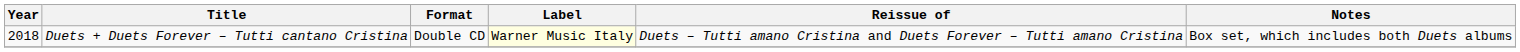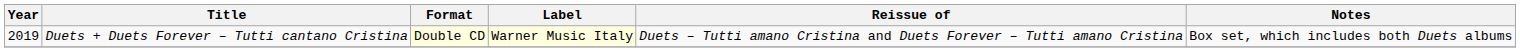 <table class=wikitable>
 <tr>
 <th>Year</th>
 <th>Title</th>
 <th>Format</th>
 <th>Label</th>
 <th>Reissue of</th>
 <th>Notes</th>
 </tr>
 <tr>
-<td>2018</td>
+<td>2019</td>
 <td><em>Duets + Duets Forever – Tutti cantano Cristina</em></td>
-<td>Double CD</td>
+<td style="background: lightyellow;">Double CD</td>
 <td style="background: lightyellow;">Warner Music Italy</td>
 <td><em>Duets – Tutti amano Cristina</em> and <em>Duets Forever – Tutti amano Cristina</em></td>
 <td>Box set, which includes both <em>Duets</em> albums</td>
 </tr>
 <tr>
 </tr>
 </table>
